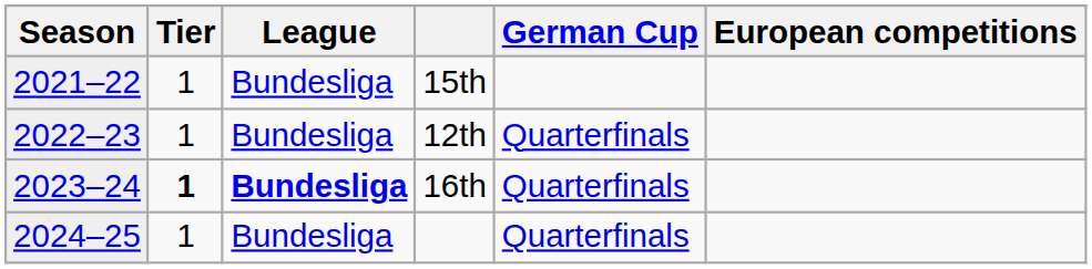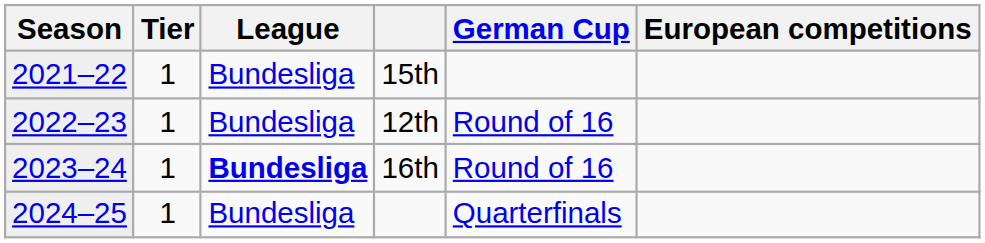 <table class="wikitable" style="font-size:85%">
 <tr>
 <th>Season</th>
 <th>Tier</th>
 <th>League</th>
 <th></th>
 <th><a href='#'>German Cup</a></th>
 <th colspan=3>European competitions</th>
 </tr>
 <tr>
 <td style="background:#efefef;"><a href='#'>2021–22</a></td>
 <td align="center">1</td>
 <td><a href='#'>Bundesliga</a></td>
 <td align="center">15th</td>
 <td></td>
 <td colspan=3></td>
 </tr>
 <tr>
 <td style="background:#efefef;"><a href='#'>2022–23</a></td>
 <td align="center">1</td>
 <td><a href='#'>Bundesliga</a></td>
 <td align="center">12th</td>
-<td><a href='#'>Quarterfinals</a></td>
+<td><a href='#'>Round of 16</a></td>
 <td colspan=3></td>
 </tr>
 <tr>
 <td style="background:#efefef;"><a href='#'>2023–24</a></td>
-<td align="center"><strong>1</strong></td>
+<td align="center">1</td>
 <td><strong><a href='#'>Bundesliga</a></strong></td>
 <td align="center">16th</td>
-<td><a href='#'>Quarterfinals</a></td>
+<td><a href='#'>Round of 16</a></td>
 <td colspan=2></td>
 </tr>
 <tr>
 <td style="background:#efefef;"><a href='#'>2024–25</a></td>
 <td align="center">1</td>
 <td><a href='#'>Bundesliga</a></td>
 <td align="center"></td>
 <td><a href='#'>Quarterfinals</a></td>
 <td colspan=2></td>
 </tr>
 </table>
